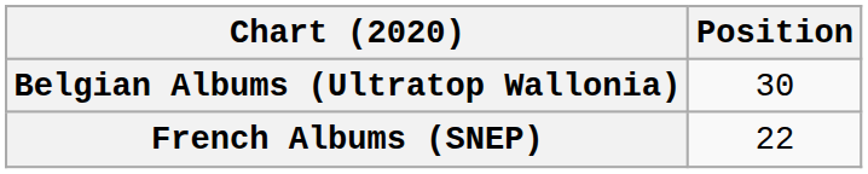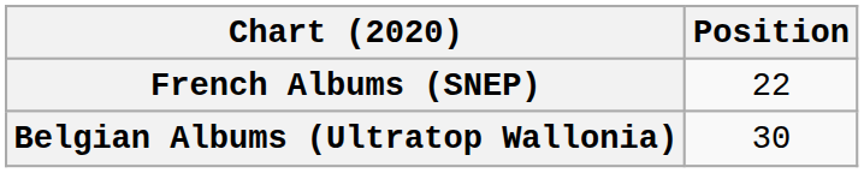 <table class="wikitable sortable plainrowheaders" style="text-align:center">
 <tr>
 <th scope="col">Chart (2020)</th>
 <th scope="col">Position</th>
 </tr>
 <tr>
+<th scope="row">French Albums (SNEP)</th>
+<td>22</td>
+</tr>
+<tr>
 <th scope="row">Belgian Albums (Ultratop Wallonia)</th>
 <td>30</td>
 </tr>
-<tr>
-<th scope="row">French Albums (SNEP)</th>
-<td>22</td>
-</tr>
 </table>
